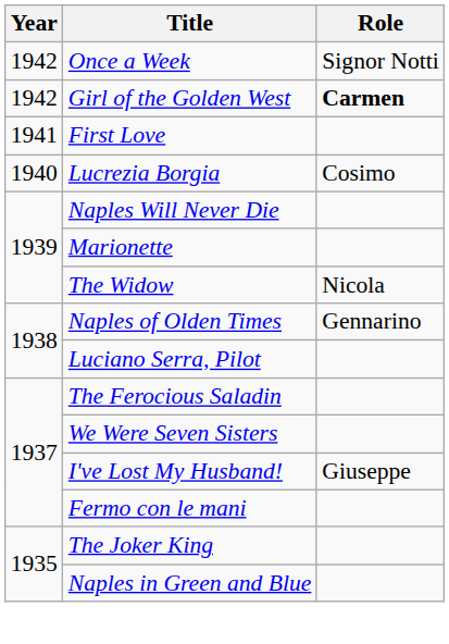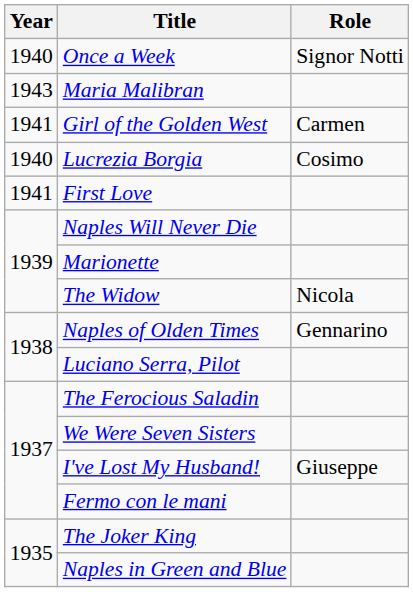 <table class="wikitable sortable">
 <tr>
 <th>Year</th>
 <th>Title</th>
 <th>Role</th>
 </tr>
 <tr>
-<td>1942</td>
+<td>1940</td>
 <td><em><a href='#'>Once a Week</a></em></td>
 <td>Signor Notti</td>
 </tr>
 <tr>
-<td>1942</td>
+<td>1943</td>
+<td><em><a href='#'>Maria Malibran</a></em></td>
+<td></td>
+</tr>
+<tr>
+<td>1941</td>
 <td><em><a href='#'>Girl of the Golden West</a></em></td>
-<td><strong>Carmen</strong></td>
+<td>Carmen</td>
+</tr>
+<tr>
+<td>1940</td>
+<td><em><a href='#'>Lucrezia Borgia</a></em></td>
+<td>Cosimo</td>
 </tr>
 <tr>
 <td>1941</td>
 <td><em><a href='#'>First Love</a></em></td>
 <td></td>
-</tr>
-<tr>
-<td>1940</td>
-<td><em><a href='#'>Lucrezia Borgia</a></em></td>
-<td>Cosimo</td>
 </tr>
 <tr>
 <td rowspan=3>1939</td>
 <td><em><a href='#'>Naples Will Never Die</a></em></td>
 <td></td>
 </tr>
 <tr>
 <td><em><a href='#'>Marionette</a></em></td>
 <td></td>
 </tr>
 <tr>
 <td><em><a href='#'>The Widow</a></em></td>
 <td>Nicola</td>
 </tr>
 <tr>
 <td rowspan=2>1938</td>
 <td><em><a href='#'>Naples of Olden Times</a></em></td>
 <td>Gennarino</td>
 </tr>
 <tr>
 <td><em><a href='#'>Luciano Serra, Pilot</a></em></td>
 <td></td>
 </tr>
 <tr>
 <td rowspan=4>1937</td>
 <td><em><a href='#'>The Ferocious Saladin</a></em></td>
 <td></td>
 </tr>
 <tr>
 <td><em><a href='#'>We Were Seven Sisters</a></em></td>
 <td></td>
 </tr>
 <tr>
 <td><em><a href='#'>I've Lost My Husband!</a></em></td>
 <td>Giuseppe</td>
 </tr>
 <tr>
 <td><em><a href='#'>Fermo con le mani</a></em></td>
 <td></td>
 </tr>
 <tr>
 <td rowspan=2>1935</td>
 <td><em><a href='#'>The Joker King</a></em></td>
 <td></td>
 </tr>
 <tr>
 <td><em><a href='#'>Naples in Green and Blue</a></em></td>
 <td></td>
 </tr>
 </table>
